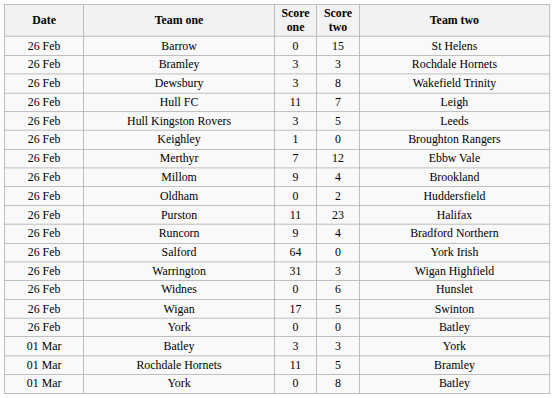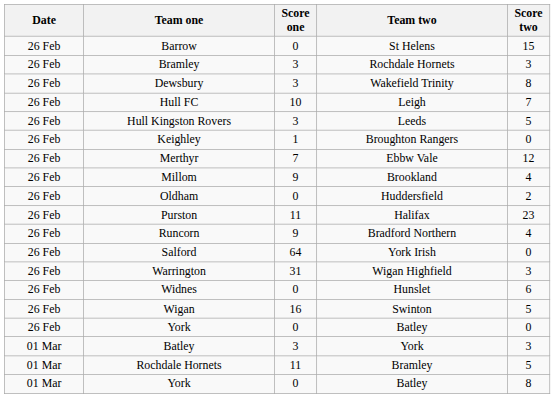 <table class="wikitable" style="text-align: center">
 <tr>
 <th width=100>Date</th>
 <th width=250>Team one</th>
 <th width=50>Score one</th>
+<th width=250>Team two</th>
 <th width=50>Score two</th>
-<th width=250>Team two</th>
 </tr>
 <tr>
 <td>26 Feb</td>
 <td>Barrow</td>
 <td>0</td>
+<td>St Helens</td>
 <td>15</td>
-<td>St Helens</td>
 </tr>
 <tr>
 <td>26 Feb</td>
 <td>Bramley</td>
 <td>3</td>
+<td>Rochdale Hornets</td>
 <td>3</td>
-<td>Rochdale Hornets</td>
 </tr>
 <tr>
 <td>26 Feb</td>
 <td>Dewsbury</td>
 <td>3</td>
+<td>Wakefield Trinity</td>
 <td>8</td>
-<td>Wakefield Trinity</td>
 </tr>
 <tr>
 <td>26 Feb</td>
 <td>Hull FC</td>
-<td>11</td>
+<td>10</td>
+<td>Leigh</td>
 <td>7</td>
-<td>Leigh</td>
 </tr>
 <tr>
 <td>26 Feb</td>
 <td>Hull Kingston Rovers</td>
 <td>3</td>
+<td>Leeds</td>
 <td>5</td>
-<td>Leeds</td>
 </tr>
 <tr>
 <td>26 Feb</td>
 <td>Keighley</td>
 <td>1</td>
+<td>Broughton Rangers</td>
 <td>0</td>
-<td>Broughton Rangers</td>
 </tr>
 <tr>
 <td>26 Feb</td>
 <td>Merthyr</td>
 <td>7</td>
+<td>Ebbw Vale</td>
 <td>12</td>
-<td>Ebbw Vale</td>
 </tr>
 <tr>
 <td>26 Feb</td>
 <td>Millom</td>
 <td>9</td>
+<td>Brookland</td>
 <td>4</td>
-<td>Brookland</td>
 </tr>
 <tr>
 <td>26 Feb</td>
 <td>Oldham</td>
 <td>0</td>
+<td>Huddersfield</td>
 <td>2</td>
-<td>Huddersfield</td>
 </tr>
 <tr>
 <td>26 Feb</td>
 <td>Purston</td>
 <td>11</td>
+<td>Halifax</td>
 <td>23</td>
-<td>Halifax</td>
 </tr>
 <tr>
 <td>26 Feb</td>
 <td>Runcorn</td>
 <td>9</td>
+<td>Bradford Northern</td>
 <td>4</td>
-<td>Bradford Northern</td>
 </tr>
 <tr>
 <td>26 Feb</td>
 <td>Salford</td>
 <td>64</td>
+<td>York Irish</td>
 <td>0</td>
-<td>York Irish</td>
 </tr>
 <tr>
 <td>26 Feb</td>
 <td>Warrington</td>
 <td>31</td>
+<td>Wigan Highfield</td>
 <td>3</td>
-<td>Wigan Highfield</td>
 </tr>
 <tr>
 <td>26 Feb</td>
 <td>Widnes</td>
 <td>0</td>
+<td>Hunslet</td>
 <td>6</td>
-<td>Hunslet</td>
 </tr>
 <tr>
 <td>26 Feb</td>
 <td>Wigan</td>
-<td>17</td>
+<td>16</td>
+<td>Swinton</td>
 <td>5</td>
-<td>Swinton</td>
 </tr>
 <tr>
 <td>26 Feb</td>
 <td>York</td>
 <td>0</td>
+<td>Batley</td>
 <td>0</td>
-<td>Batley</td>
 </tr>
 <tr>
 <td>01 Mar</td>
 <td>Batley</td>
 <td>3</td>
+<td>York</td>
 <td>3</td>
-<td>York</td>
 </tr>
 <tr>
 <td>01 Mar</td>
 <td>Rochdale Hornets</td>
 <td>11</td>
+<td>Bramley</td>
 <td>5</td>
-<td>Bramley</td>
 </tr>
 <tr>
 <td>01 Mar</td>
 <td>York</td>
 <td>0</td>
+<td>Batley</td>
 <td>8</td>
-<td>Batley</td>
 </tr>
 </table>
